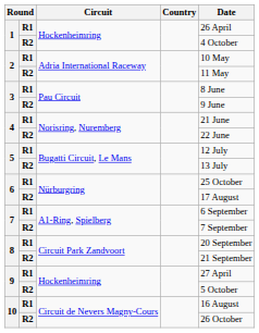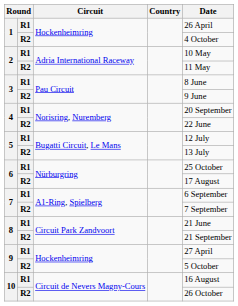 <table class="wikitable" style="font-size: 85%">
 <tr>
 <th colspan=2>Round</th>
 <th>Circuit</th>
 <th>Country</th>
 <th>Date</th>
 </tr>
 <tr>
 <th rowspan=2>1</th>
 <th>R1</th>
 <td rowspan=2><a href='#'>Hockenheimring</a></td>
 <td rowspan=2></td>
 <td>26 April</td>
 </tr>
 <tr>
 <th>R2</th>
 <td>4 October</td>
 </tr>
 <tr>
 <th rowspan=2>2</th>
 <th>R1</th>
 <td rowspan=2><a href='#'>Adria International Raceway</a></td>
 <td rowspan=2></td>
 <td>10 May</td>
 </tr>
 <tr>
 <th>R2</th>
 <td>11 May</td>
 </tr>
 <tr>
 <th rowspan=2>3</th>
 <th>R1</th>
 <td rowspan=2><a href='#'>Pau Circuit</a></td>
 <td rowspan=2></td>
 <td>8 June</td>
 </tr>
 <tr>
 <th>R2</th>
 <td>9 June</td>
 </tr>
 <tr>
 <th rowspan=2>4</th>
 <th>R1</th>
 <td rowspan=2><a href='#'>Norisring</a>, <a href='#'>Nuremberg</a></td>
 <td rowspan=2></td>
-<td>21 June</td>
+<td>20 September</td>
 </tr>
 <tr>
 <th>R2</th>
 <td>22 June</td>
 </tr>
 <tr>
 <th rowspan=2>5</th>
 <th>R1</th>
 <td rowspan=2><a href='#'>Bugatti Circuit</a>, <a href='#'>Le Mans</a></td>
 <td rowspan=2></td>
 <td>12 July</td>
 </tr>
 <tr>
 <th>R2</th>
 <td>13 July</td>
 </tr>
 <tr>
 <th rowspan=2>6</th>
 <th>R1</th>
 <td rowspan=2><a href='#'>Nürburgring</a></td>
 <td rowspan=2></td>
 <td>25 October</td>
 </tr>
 <tr>
 <th>R2</th>
 <td>17 August</td>
 </tr>
 <tr>
 <th rowspan=2>7</th>
 <th>R1</th>
 <td rowspan=2><a href='#'>A1-Ring</a>, <a href='#'>Spielberg</a></td>
 <td rowspan=2></td>
 <td>6 September</td>
 </tr>
 <tr>
 <th>R2</th>
 <td>7 September</td>
 </tr>
 <tr>
 <th rowspan=2>8</th>
 <th>R1</th>
 <td rowspan=2><a href='#'>Circuit Park Zandvoort</a></td>
 <td rowspan=2></td>
-<td>20 September</td>
+<td>21 June</td>
 </tr>
 <tr>
 <th>R2</th>
 <td nowrap>21 September</td>
 </tr>
 <tr>
 <th rowspan=2>9</th>
 <th>R1</th>
 <td rowspan=2><a href='#'>Hockenheimring</a></td>
 <td rowspan=2></td>
 <td>27 April</td>
 </tr>
 <tr>
 <th>R2</th>
 <td>5 October</td>
 </tr>
 <tr>
 <th rowspan=2>10</th>
 <th>R1</th>
 <td rowspan=2 nowrap><a href='#'>Circuit de Nevers Magny-Cours</a></td>
 <td rowspan=2></td>
 <td>16 August</td>
 </tr>
 <tr>
 <th>R2</th>
 <td>26 October</td>
 </tr>
 </table>
